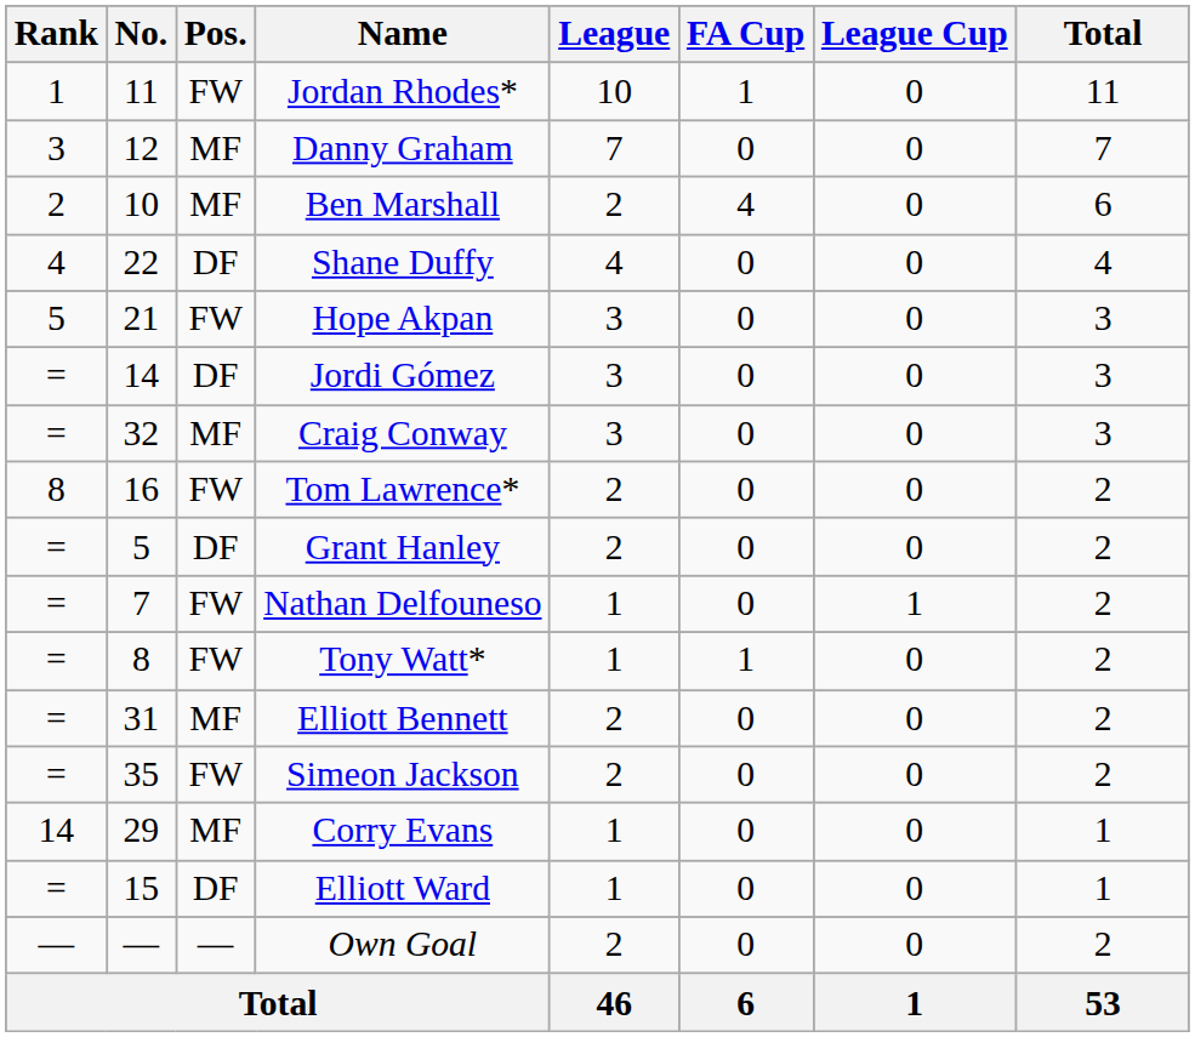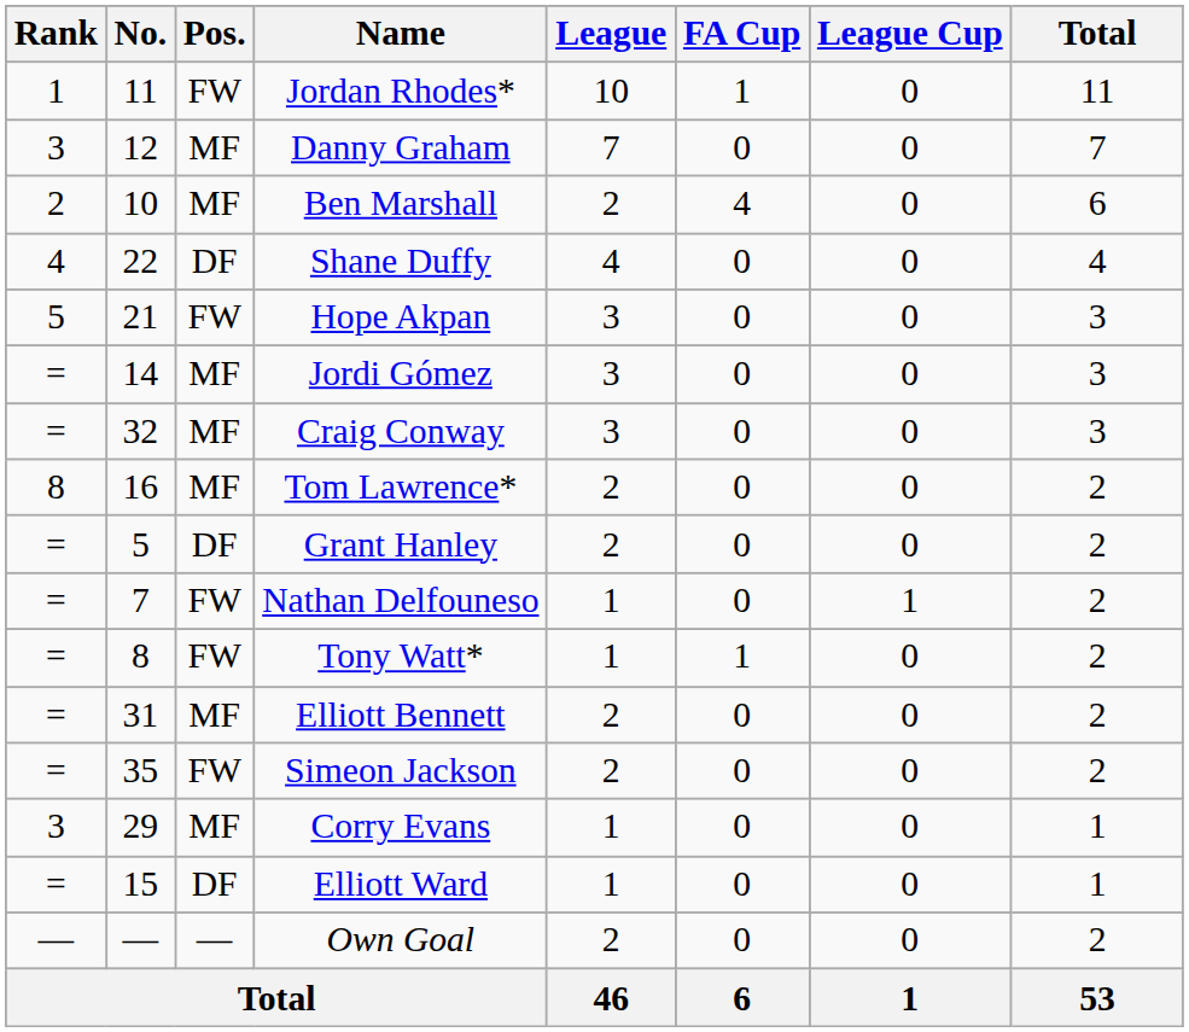 <table class="wikitable" style="text-align: center; font-size:100%">
 <tr>
 <th>Rank</th>
 <th>No.</th>
 <th>Pos.</th>
 <th>Name</th>
 <th><a href='#'>League</a></th>
 <th><a href='#'>FA Cup</a></th>
 <th><a href='#'>League Cup</a></th>
 <th width=70>Total</th>
 </tr>
 <tr>
 <td>1</td>
 <td>11</td>
 <td>FW</td>
 <td> <a href='#'>Jordan Rhodes</a>*</td>
 <td>10</td>
 <td>1</td>
 <td>0</td>
 <td>11</td>
 </tr>
 <tr>
 <td>3</td>
 <td>12</td>
 <td>MF</td>
 <td> <a href='#'>Danny Graham</a></td>
 <td>7</td>
 <td>0</td>
 <td>0</td>
 <td>7</td>
 </tr>
 <tr>
 <td>2</td>
 <td>10</td>
 <td>MF</td>
 <td> <a href='#'>Ben Marshall</a></td>
 <td>2</td>
 <td>4</td>
 <td>0</td>
 <td>6</td>
 </tr>
 <tr>
 <td>4</td>
 <td>22</td>
 <td>DF</td>
 <td> <a href='#'>Shane Duffy</a></td>
 <td>4</td>
 <td>0</td>
 <td>0</td>
 <td>4</td>
 </tr>
 <tr>
 <td>5</td>
 <td>21</td>
 <td>FW</td>
 <td> <a href='#'>Hope Akpan</a></td>
 <td>3</td>
 <td>0</td>
 <td>0</td>
 <td>3</td>
 </tr>
 <tr>
 <td>=</td>
 <td>14</td>
-<td>DF</td>
+<td>MF</td>
 <td> <a href='#'>Jordi Gómez</a></td>
 <td>3</td>
 <td>0</td>
 <td>0</td>
 <td>3</td>
 </tr>
 <tr>
 <td>=</td>
 <td>32</td>
 <td>MF</td>
 <td> <a href='#'>Craig Conway</a></td>
 <td>3</td>
 <td>0</td>
 <td>0</td>
 <td>3</td>
 </tr>
 <tr>
 <td>8</td>
 <td>16</td>
-<td>FW</td>
+<td>MF</td>
 <td> <a href='#'>Tom Lawrence</a>*</td>
 <td>2</td>
 <td>0</td>
 <td>0</td>
 <td>2</td>
 </tr>
 <tr>
 <td>=</td>
 <td>5</td>
 <td>DF</td>
 <td> <a href='#'>Grant Hanley</a></td>
 <td>2</td>
 <td>0</td>
 <td>0</td>
 <td>2</td>
 </tr>
 <tr>
 <td>=</td>
 <td>7</td>
 <td>FW</td>
 <td> <a href='#'>Nathan Delfouneso</a></td>
 <td>1</td>
 <td>0</td>
 <td>1</td>
 <td>2</td>
 </tr>
 <tr>
 <td>=</td>
 <td>8</td>
 <td>FW</td>
 <td> <a href='#'>Tony Watt</a>*</td>
 <td>1</td>
 <td>1</td>
 <td>0</td>
 <td>2</td>
 </tr>
 <tr>
 <td>=</td>
 <td>31</td>
 <td>MF</td>
 <td> <a href='#'>Elliott Bennett</a></td>
 <td>2</td>
 <td>0</td>
 <td>0</td>
 <td>2</td>
 </tr>
 <tr>
 <td>=</td>
 <td>35</td>
 <td>FW</td>
 <td> <a href='#'>Simeon Jackson</a></td>
 <td>2</td>
 <td>0</td>
 <td>0</td>
 <td>2</td>
 </tr>
 <tr>
-<td>14</td>
+<td>3</td>
 <td>29</td>
 <td>MF</td>
 <td> <a href='#'>Corry Evans</a></td>
 <td>1</td>
 <td>0</td>
 <td>0</td>
 <td>1</td>
 </tr>
 <tr>
 <td>=</td>
 <td>15</td>
 <td>DF</td>
 <td> <a href='#'>Elliott Ward</a></td>
 <td>1</td>
 <td>0</td>
 <td>0</td>
 <td>1</td>
 </tr>
 <tr>
 <td>—</td>
 <td>—</td>
 <td>—</td>
 <td><em>Own Goal</em></td>
 <td>2</td>
 <td>0</td>
 <td>0</td>
 <td>2</td>
 </tr>
 <tr>
 <th colspan=4>Total</th>
 <th>46</th>
 <th>6</th>
 <th>1</th>
 <th>53</th>
 </tr>
 </table>
